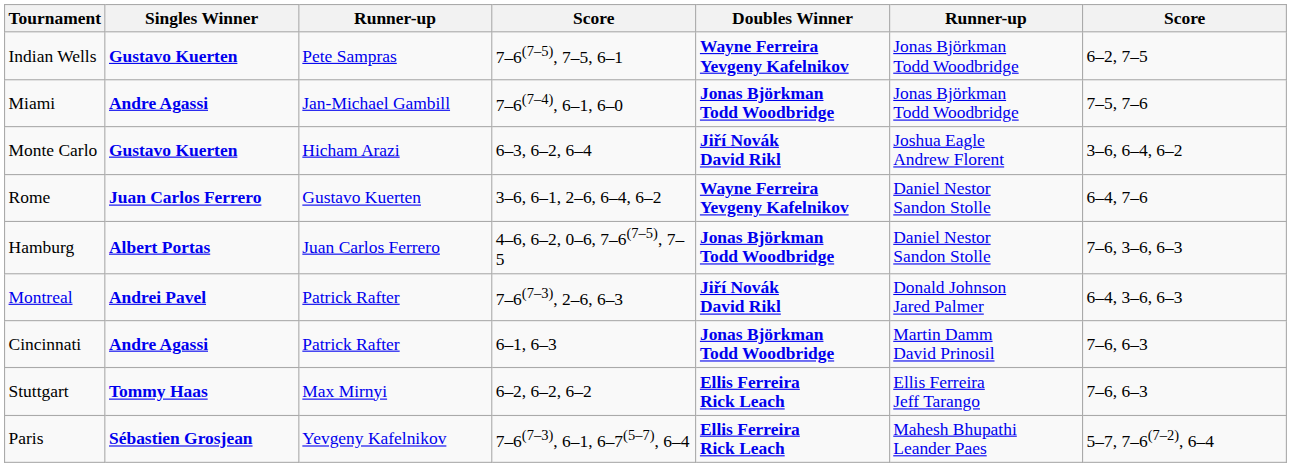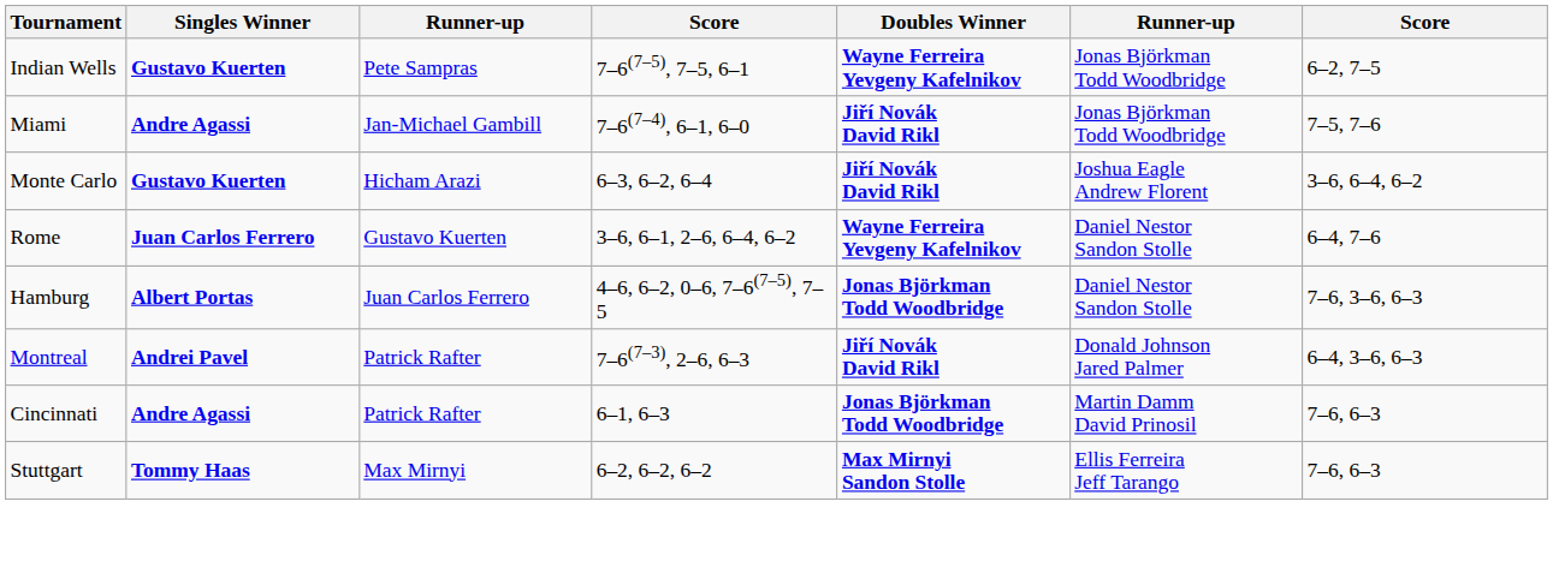 <table class="wikitable">
 <tr>
 <th>Tournament</th>
 <th width="170">Singles Winner</th>
 <th width="170">Runner-up</th>
 <th width="180">Score</th>
 <th width="170">Doubles Winner</th>
 <th width="170">Runner-up</th>
 <th width="180">Score</th>
 </tr>
 <tr>
 <td>Indian Wells</td>
 <td>  <strong><a href='#'>Gustavo Kuerten</a></strong></td>
 <td> <a href='#'>Pete Sampras</a></td>
 <td>7–6<sup>(7–5)</sup>, 7–5, 6–1</td>
 <td> <strong><a href='#'>Wayne Ferreira</a></strong> <br>  <strong><a href='#'>Yevgeny Kafelnikov</a></strong></td>
 <td> <a href='#'>Jonas Björkman</a> <br>  <a href='#'>Todd Woodbridge</a></td>
 <td>6–2, 7–5</td>
 </tr>
 <tr>
 <td>Miami</td>
 <td> <strong><a href='#'>Andre Agassi</a></strong></td>
 <td> <a href='#'>Jan-Michael Gambill</a></td>
 <td>7–6<sup>(7–4)</sup>, 6–1, 6–0</td>
-<td> <strong><a href='#'>Jonas Björkman</a></strong> <br>  <strong><a href='#'>Todd Woodbridge</a></strong></td>
+<td> <strong><a href='#'>Jiří Novák</a></strong> <br>  <strong><a href='#'>David Rikl</a></strong></td>
 <td> <a href='#'>Jonas Björkman</a> <br>  <a href='#'>Todd Woodbridge</a></td>
 <td>7–5, 7–6</td>
 </tr>
 <tr>
 <td>Monte Carlo</td>
 <td> <strong><a href='#'>Gustavo Kuerten</a></strong></td>
 <td> <a href='#'>Hicham Arazi</a></td>
 <td>6–3, 6–2, 6–4</td>
 <td> <strong><a href='#'>Jiří Novák</a></strong> <br>  <strong><a href='#'>David Rikl</a></strong></td>
 <td> <a href='#'>Joshua Eagle</a> <br>  <a href='#'>Andrew Florent</a></td>
 <td>3–6, 6–4, 6–2</td>
 </tr>
 <tr>
 <td>Rome</td>
 <td> <strong><a href='#'>Juan Carlos Ferrero</a></strong></td>
 <td> <a href='#'>Gustavo Kuerten</a></td>
 <td>3–6, 6–1, 2–6, 6–4, 6–2</td>
 <td> <strong><a href='#'>Wayne Ferreira</a></strong> <br>  <strong><a href='#'>Yevgeny Kafelnikov</a></strong></td>
 <td> <a href='#'>Daniel Nestor</a> <br>  <a href='#'>Sandon Stolle</a></td>
 <td>6–4, 7–6</td>
 </tr>
 <tr>
 <td>Hamburg</td>
 <td> <strong><a href='#'>Albert Portas</a></strong></td>
 <td> <a href='#'>Juan Carlos Ferrero</a></td>
 <td>4–6, 6–2, 0–6, 7–6<sup>(7–5)</sup>, 7–5</td>
 <td> <strong><a href='#'>Jonas Björkman</a></strong> <br>  <strong><a href='#'>Todd Woodbridge</a></strong></td>
 <td> <a href='#'>Daniel Nestor</a> <br>  <a href='#'>Sandon Stolle</a></td>
 <td>7–6, 3–6, 6–3</td>
 </tr>
 <tr>
 <td><a href='#'>Montreal</a></td>
 <td> <strong><a href='#'>Andrei Pavel</a></strong></td>
 <td> <a href='#'>Patrick Rafter</a></td>
 <td>7–6<sup>(7–3)</sup>, 2–6, 6–3</td>
 <td> <strong><a href='#'>Jiří Novák</a></strong> <br>  <strong><a href='#'>David Rikl</a></strong></td>
 <td> <a href='#'>Donald Johnson</a> <br>  <a href='#'>Jared Palmer</a></td>
 <td>6–4, 3–6, 6–3</td>
 </tr>
 <tr>
 <td>Cincinnati</td>
 <td> <strong><a href='#'>Andre Agassi</a></strong></td>
 <td>  <a href='#'>Patrick Rafter</a></td>
 <td>6–1, 6–3</td>
 <td> <strong><a href='#'>Jonas Björkman</a></strong> <br>  <strong><a href='#'>Todd Woodbridge</a></strong></td>
 <td> <a href='#'>Martin Damm</a> <br>  <a href='#'>David Prinosil</a></td>
 <td>7–6, 6–3</td>
 </tr>
 <tr>
 <td>Stuttgart</td>
 <td>  <strong><a href='#'>Tommy Haas</a></strong></td>
 <td> <a href='#'>Max Mirnyi</a></td>
 <td>6–2, 6–2, 6–2</td>
-<td> <strong><a href='#'>Ellis Ferreira</a></strong> <br>  <strong><a href='#'>Rick Leach</a></strong></td>
+<td> <strong><a href='#'>Max Mirnyi</a></strong> <br>  <strong><a href='#'>Sandon Stolle</a></strong></td>
 <td> <a href='#'>Ellis Ferreira</a> <br>  <a href='#'>Jeff Tarango</a></td>
 <td>7–6, 6–3</td>
 </tr>
-<tr>
-<td>Paris</td>
-<td> <strong><a href='#'>Sébastien Grosjean</a></strong></td>
-<td> <a href='#'>Yevgeny Kafelnikov</a></td>
-<td>7–6<sup>(7–3)</sup>, 6–1, 6–7<sup>(5–7)</sup>, 6–4</td>
-<td> <strong><a href='#'>Ellis Ferreira</a></strong> <br>  <strong><a href='#'>Rick Leach</a></strong></td>
-<td> <a href='#'>Mahesh Bhupathi</a> <br>  <a href='#'>Leander Paes</a></td>
-<td>5–7, 7–6<sup>(7–2)</sup>, 6–4</td>
-</tr>
 </table>
